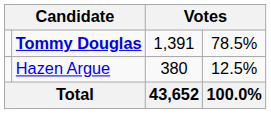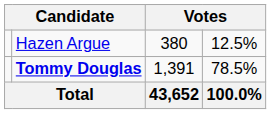 <table class="wikitable">
 <tr>
 <th colspan="2">Candidate</th>
 <th colspan="2">Votes</th>
+</tr>
+<tr>
+<td></td>
+<td><a href='#'>Hazen Argue</a></td>
+<td align="center">380</td>
+<td align="center">12.5%</td>
 </tr>
 <tr>
 <td></td>
 <td><strong><a href='#'>Tommy Douglas</a></strong></td>
 <td align="center">1,391</td>
 <td align="center">78.5%</td>
 </tr>
 <tr>
-<td></td>
-<td><a href='#'>Hazen Argue</a></td>
-<td align="center">380</td>
-<td align="center">12.5%</td>
-</tr>
-<tr>
 <th colspan="2">Total</th>
 <th align="center">43,652</th>
 <th align="center">100.0%</th>
 </tr>
 </table>
